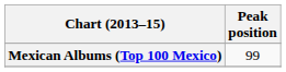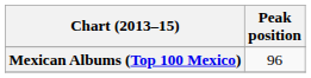 <table class="wikitable sortable plainrowheaders" style="text-align:center">
 <tr>
 <th>Chart (2013–15)</th>
 <th>Peak<br>position</th>
 </tr>
 <tr>
 </tr>
 <tr>
 </tr>
 <tr>
 </tr>
 <tr>
 </tr>
 <tr>
 </tr>
 <tr>
 </tr>
 <tr>
 </tr>
 <tr>
 </tr>
 <tr>
 </tr>
 <tr>
 </tr>
 <tr>
 </tr>
 <tr>
 </tr>
 <tr>
 </tr>
 <tr>
 <th scope="row">Mexican Albums (<a href='#'>Top 100 Mexico</a>)</th>
-<td style="text-align:center;">99</td>
+<td style="text-align:center;">96</td>
 </tr>
 <tr>
 </tr>
 <tr>
 </tr>
 <tr>
 </tr>
 <tr>
 </tr>
 <tr>
 </tr>
 <tr>
 </tr>
 <tr>
 </tr>
 <tr>
 </tr>
 <tr>
 </tr>
 <tr>
 </tr>
 </table>
